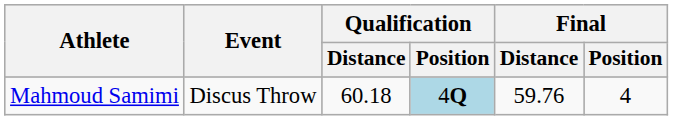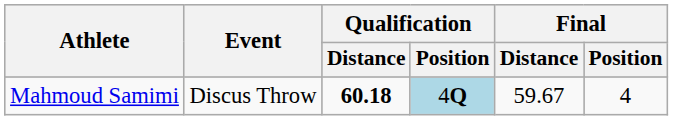 <table class=wikitable style="font-size:90%;">
 <tr>
 <th rowspan=2>Athlete</th>
 <th rowspan=2>Event</th>
 <th colspan=2>Qualification</th>
 <th colspan=2>Final</th>
 </tr>
 <tr style="font-size:95%">
 <th>Distance</th>
 <th>Position</th>
 <th>Distance</th>
 <th>Position</th>
 </tr>
 <tr align=center>
 <td align=left><a href='#'>Mahmoud Samimi</a></td>
 <td align=left>Discus Throw</td>
-<td>60.18</td>
+<td><strong>60.18</strong></td>
 <td style="background: lightblue;">4<strong>Q</strong></td>
-<td>59.76</td>
+<td>59.67</td>
 <td>4</td>
 </tr>
 </table>
